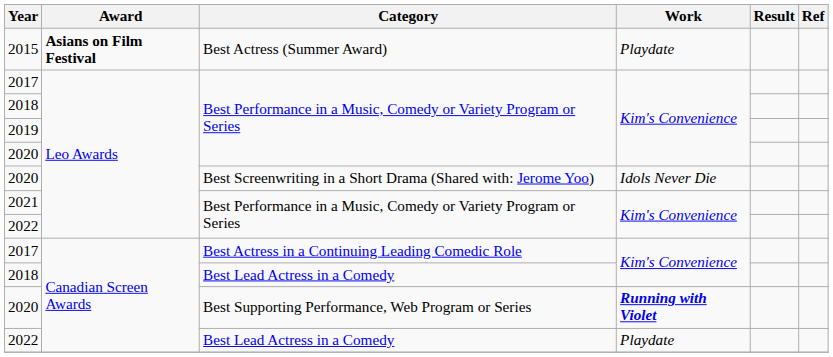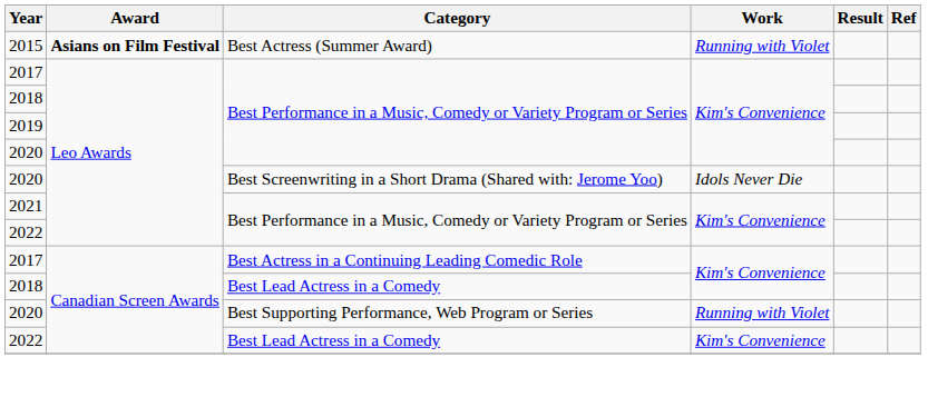 <table class="wikitable">
 <tr>
 <th>Year</th>
 <th>Award</th>
 <th>Category</th>
 <th>Work</th>
 <th>Result</th>
 <th>Ref</th>
 </tr>
 <tr>
 <td align=center>2015</td>
 <td><strong>Asians on Film Festival</strong></td>
 <td>Best Actress (Summer Award)</td>
-<td><em>Playdate</em></td>
+<td><em><a href='#'>Running with Violet</a></em></td>
 <td></td>
 <td style="text-align:center;"></td>
 </tr>
 <tr>
 <td align=center>2017</td>
 <td rowspan="7"><a href='#'>Leo Awards</a></td>
 <td rowspan="4"><a href='#'>Best Performance in a Music, Comedy or Variety Program or Series</a></td>
 <td rowspan="4"><em><a href='#'>Kim's Convenience</a></em></td>
 <td></td>
 <td style="text-align:center;"></td>
 </tr>
 <tr>
 <td align=center>2018</td>
 <td></td>
 <td style="text-align:center;"></td>
 </tr>
 <tr>
 <td align=center>2019</td>
 <td></td>
 <td style="text-align:center;"></td>
 </tr>
 <tr>
 <td align=center>2020</td>
 <td></td>
 <td style="text-align:center;"></td>
 </tr>
 <tr>
 <td align=center>2020</td>
 <td>Best Screenwriting in a Short Drama (Shared with: <a href='#'>Jerome Yoo</a>)</td>
 <td><em>Idols Never Die</em></td>
 <td></td>
 <td style="text-align:center;"></td>
 </tr>
 <tr>
 <td align=center>2021</td>
 <td rowspan="2">Best Performance in a Music, Comedy or Variety Program or Series</td>
 <td rowspan="2"><em><a href='#'>Kim's Convenience</a></em></td>
 <td></td>
 <td style="text-align:center;"></td>
 </tr>
 <tr>
 <td align=center>2022</td>
 <td></td>
 <td style="text-align:center;"></td>
 </tr>
 <tr>
 <td align=center>2017</td>
 <td rowspan="4"><a href='#'>Canadian Screen Awards</a></td>
 <td><a href='#'>Best Actress in a Continuing Leading Comedic Role</a></td>
 <td rowspan="2"><em><a href='#'>Kim's Convenience</a></em></td>
 <td></td>
 <td style="text-align:center;"></td>
 </tr>
 <tr>
 <td align=center>2018</td>
 <td><a href='#'>Best Lead Actress in a Comedy</a></td>
 <td></td>
 <td style="text-align:center;"></td>
 </tr>
 <tr>
 <td align=center>2020</td>
 <td>Best Supporting Performance, Web Program or Series</td>
-<td><strong><em><a href='#'>Running with Violet</a></em></strong></td>
+<td><em><a href='#'>Running with Violet</a></em></td>
 <td></td>
 <td style="text-align:center;"></td>
 </tr>
 <tr>
 <td align=center>2022</td>
 <td><a href='#'>Best Lead Actress in a Comedy</a></td>
-<td><em>Playdate</em></td>
+<td><em><a href='#'>Kim's Convenience</a></em></td>
 <td></td>
 <td style="text-align:center;"></td>
 </tr>
 <tr>
 </tr>
 </table>
